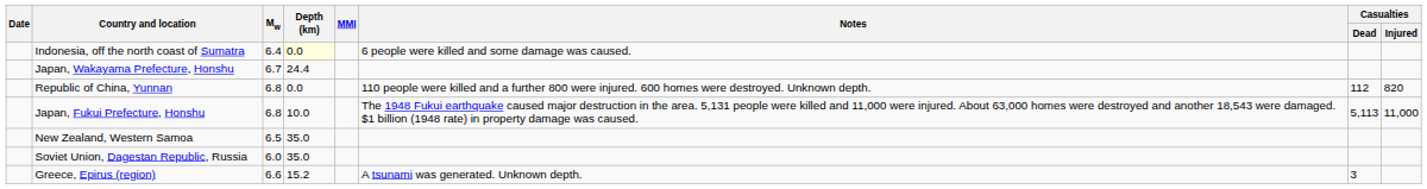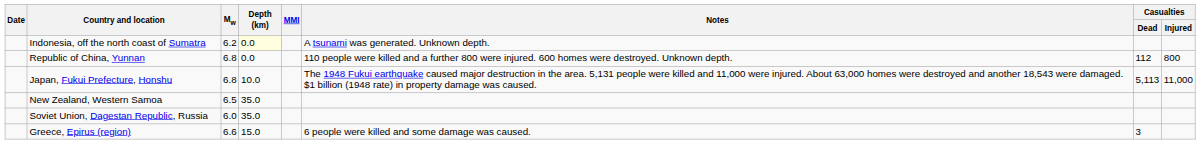 <table class="wikitable sortable sort-under" style="border:1px black; margin-left:1em;">
 <tr>
 <th rowspan="2"><small>Date</small></th>
 <th rowspan="2" style="width: 310px"><small>Country and location</small></th>
 <th rowspan="2"><small>M<sub>w</sub></small></th>
 <th rowspan="2"><small>Depth (km)</small></th>
 <th rowspan="2"><small><a href='#'>MMI</a></small></th>
 <th rowspan="2" class="unsortable"><small>Notes</small></th>
 <th colspan="2"><small>Casualties</small></th>
 </tr>
 <tr>
 <th><small>Dead</small></th>
 <th><small>Injured</small></th>
 </tr>
 <tr>
 <td></td>
 <td>Indonesia, off the north coast of <a href='#'>Sumatra</a></td>
-<td>6.4</td>
+<td>6.2</td>
 <td style="background: lightyellow;">0.0</td>
 <td></td>
-<td>6 people were killed and some damage was caused.</td>
-<td></td>
-<td></td>
-</tr>
-<tr>
-<td></td>
-<td>Japan, <a href='#'>Wakayama Prefecture</a>, <a href='#'>Honshu</a></td>
-<td>6.7</td>
-<td>24.4</td>
-<td></td>
-<td></td>
+<td>A <a href='#'>tsunami</a> was generated. Unknown depth.</td>
 <td></td>
 <td></td>
 </tr>
 <tr>
 <td></td>
 <td>Republic of China, <a href='#'>Yunnan</a></td>
 <td>6.8</td>
 <td>0.0</td>
 <td></td>
 <td>110 people were killed and a further 800 were injured. 600 homes were destroyed. Unknown depth.</td>
 <td>112</td>
-<td>820</td>
+<td>800</td>
 </tr>
 <tr>
 <td></td>
 <td>Japan, <a href='#'>Fukui Prefecture</a>, <a href='#'>Honshu</a></td>
 <td>6.8</td>
 <td>10.0</td>
 <td></td>
 <td>The <a href='#'>1948 Fukui earthquake</a> caused major destruction in the area. 5,131 people were killed and 11,000 were injured. About 63,000 homes were destroyed and another 18,543 were damaged. $1 billion (1948 rate) in property damage was caused.</td>
 <td>5,113</td>
 <td>11,000</td>
 </tr>
 <tr>
 <td></td>
 <td>New Zealand, Western Samoa</td>
 <td>6.5</td>
 <td>35.0</td>
 <td></td>
 <td></td>
 <td></td>
 <td></td>
 </tr>
 <tr>
 <td></td>
 <td>Soviet Union, <a href='#'>Dagestan Republic</a>, Russia</td>
 <td>6.0</td>
 <td>35.0</td>
 <td></td>
 <td></td>
 <td></td>
 <td></td>
 </tr>
 <tr>
 <td></td>
 <td>Greece, <a href='#'>Epirus (region)</a></td>
 <td>6.6</td>
-<td>15.2</td>
+<td>15.0</td>
 <td></td>
-<td>A <a href='#'>tsunami</a> was generated. Unknown depth.</td>
+<td>6 people were killed and some damage was caused.</td>
 <td>3</td>
 <td></td>
 </tr>
 </table>
